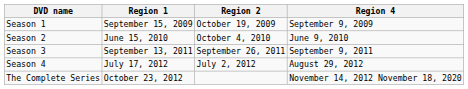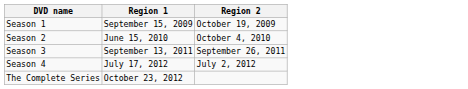 <table class="wikitable">
 <tr>
 <th>DVD name</th>
 <th>Region 1</th>
 <th>Region 2</th>
-<th>Region 4</th>
 </tr>
 <tr>
 <td>Season 1</td>
 <td>September 15, 2009 </td>
 <td>October 19, 2009 </td>
-<td>September 9, 2009 </td>
 </tr>
 <tr>
 <td>Season 2</td>
 <td>June 15, 2010 </td>
 <td>October 4, 2010 </td>
-<td>June 9, 2010 </td>
 </tr>
 <tr>
 <td>Season 3</td>
 <td>September 13, 2011 </td>
 <td>September 26, 2011 </td>
-<td>September 9, 2011 </td>
 </tr>
 <tr>
 <td>Season 4</td>
 <td>July 17, 2012 </td>
 <td>July 2, 2012 </td>
-<td>August 29, 2012 </td>
 </tr>
 <tr>
 <td>The Complete Series</td>
 <td>October 23, 2012</td>
 <td></td>
-<td>November 14, 2012  November 18, 2020</td>
 </tr>
 </table>
